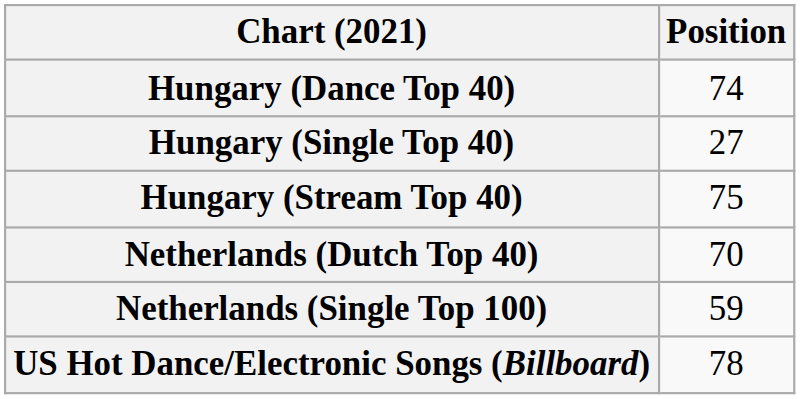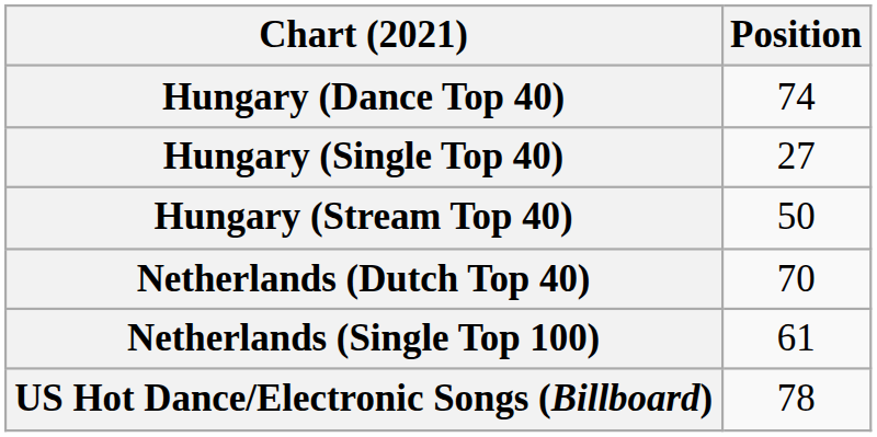 <table class="wikitable sortable plainrowheaders" style="text-align:center">
 <tr>
 <th scope="col">Chart (2021)</th>
 <th scope="col">Position</th>
 </tr>
 <tr>
 <th scope="row">Hungary (Dance Top 40)</th>
 <td>74</td>
 </tr>
 <tr>
 <th scope="row">Hungary (Single Top 40)</th>
 <td>27</td>
 </tr>
 <tr>
 <th scope="row">Hungary (Stream Top 40)</th>
-<td>75</td>
+<td>50</td>
 </tr>
 <tr>
 <th scope="row">Netherlands (Dutch Top 40)</th>
 <td>70</td>
 </tr>
 <tr>
 <th scope="row">Netherlands (Single Top 100)</th>
-<td>59</td>
+<td>61</td>
 </tr>
 <tr>
 <th scope="row">US Hot Dance/Electronic Songs (<em>Billboard</em>)</th>
 <td>78</td>
 </tr>
 </table>
